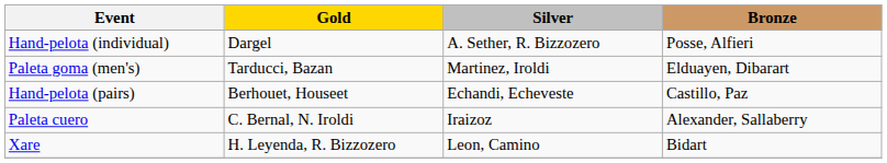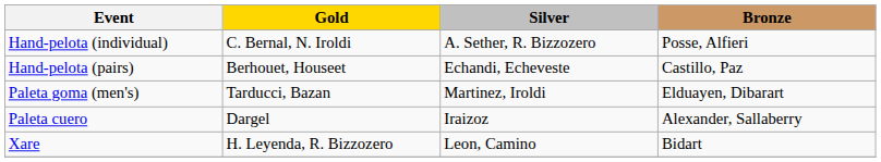 <table class="wikitable" style="max-width: 23cm; width: 100%">
 <tr>
 <th scope="col">Event</th>
 <th scope="col" style="background-color:gold; width:25%">Gold</th>
 <th scope="col" style="background-color:silver; width:25%; width:25%">Silver</th>
 <th scope="col" style="background-color:#cc9966; width:25%">Bronze</th>
 </tr>
 <tr>
 <td><a href='#'>Hand-pelota</a> (individual)</td>
-<td> Dargel</td>
+<td> C. Bernal, N. Iroldi</td>
 <td> A. Sether, R. Bizzozero</td>
 <td> Posse, Alfieri</td>
+</tr>
+<tr>
+<td><a href='#'>Hand-pelota</a> (pairs)</td>
+<td> Berhouet, Houseet</td>
+<td> Echandi, Echeveste</td>
+<td> Castillo, Paz</td>
 </tr>
 <tr>
 <td><a href='#'>Paleta goma</a> (men's)</td>
 <td> Tarducci, Bazan</td>
 <td> Martinez, Iroldi</td>
 <td> Elduayen, Dibarart</td>
 </tr>
 <tr>
-<td><a href='#'>Hand-pelota</a> (pairs)</td>
-<td> Berhouet, Houseet</td>
-<td> Echandi, Echeveste</td>
-<td> Castillo, Paz</td>
-</tr>
-<tr>
 <td><a href='#'>Paleta cuero</a></td>
-<td> C. Bernal, N. Iroldi</td>
+<td> Dargel</td>
 <td> Iraizoz</td>
 <td> Alexander, Sallaberry</td>
 </tr>
 <tr>
 <td><a href='#'>Xare</a></td>
 <td> H. Leyenda, R. Bizzozero</td>
 <td> Leon, Camino</td>
 <td> Bidart</td>
 </tr>
 <tr>
 </tr>
 </table>
